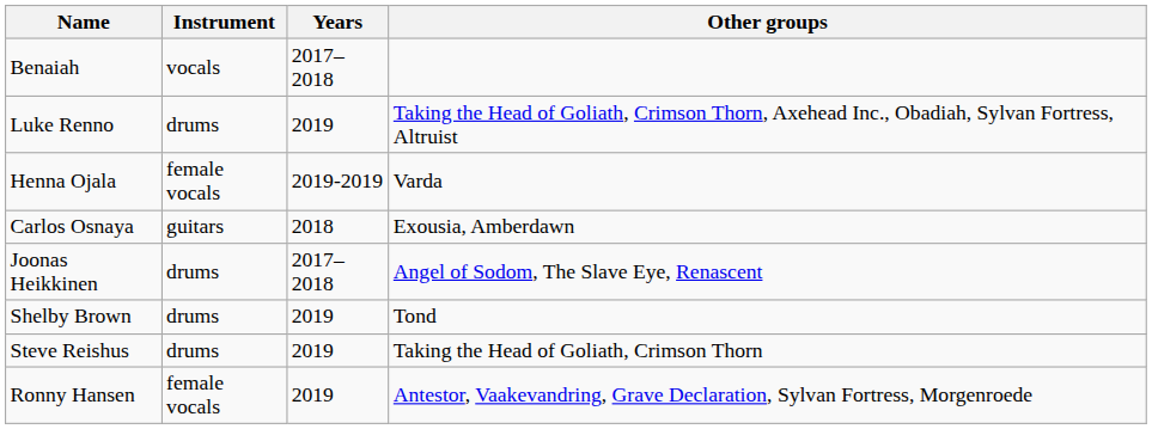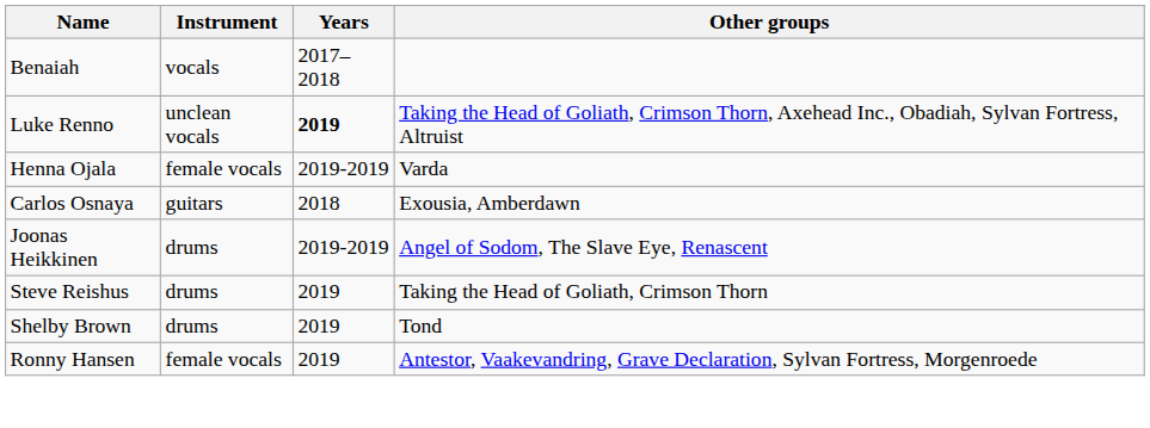 <table class="wikitable">
 <tr>
 <th>Name</th>
 <th>Instrument</th>
 <th>Years</th>
 <th>Other groups</th>
 </tr>
 <tr>
 <td>Benaiah</td>
 <td>vocals</td>
 <td>2017–2018</td>
 </tr>
 <tr>
 <td>Luke Renno</td>
-<td>drums</td>
-<td>2019</td>
+<td>unclean vocals</td>
+<td><strong>2019</strong></td>
 <td><a href='#'>Taking the Head of Goliath</a>, <a href='#'>Crimson Thorn</a>, Axehead Inc., Obadiah, Sylvan Fortress, Altruist</td>
 </tr>
 <tr>
 <td>Henna Ojala</td>
 <td>female vocals</td>
 <td>2019-2019</td>
 <td>Varda</td>
 </tr>
 <tr>
 <td>Carlos Osnaya</td>
 <td>guitars</td>
 <td>2018</td>
 <td>Exousia, Amberdawn</td>
 </tr>
 <tr>
 <td>Joonas Heikkinen</td>
 <td>drums</td>
-<td>2017–2018</td>
+<td>2019-2019</td>
 <td><a href='#'>Angel of Sodom</a>, The Slave Eye, <a href='#'>Renascent</a></td>
+</tr>
+<tr>
+<td>Steve Reishus</td>
+<td>drums</td>
+<td>2019</td>
+<td>Taking the Head of Goliath, Crimson Thorn</td>
 </tr>
 <tr>
 <td>Shelby Brown</td>
 <td>drums</td>
 <td>2019</td>
 <td>Tond</td>
 </tr>
 <tr>
-<td>Steve Reishus</td>
-<td>drums</td>
-<td>2019</td>
-<td>Taking the Head of Goliath, Crimson Thorn</td>
-</tr>
-<tr>
 <td>Ronny Hansen</td>
 <td>female vocals</td>
 <td>2019</td>
 <td><a href='#'>Antestor</a>, <a href='#'>Vaakevandring</a>, <a href='#'>Grave Declaration</a>, Sylvan Fortress, Morgenroede</td>
 </tr>
 </table>
